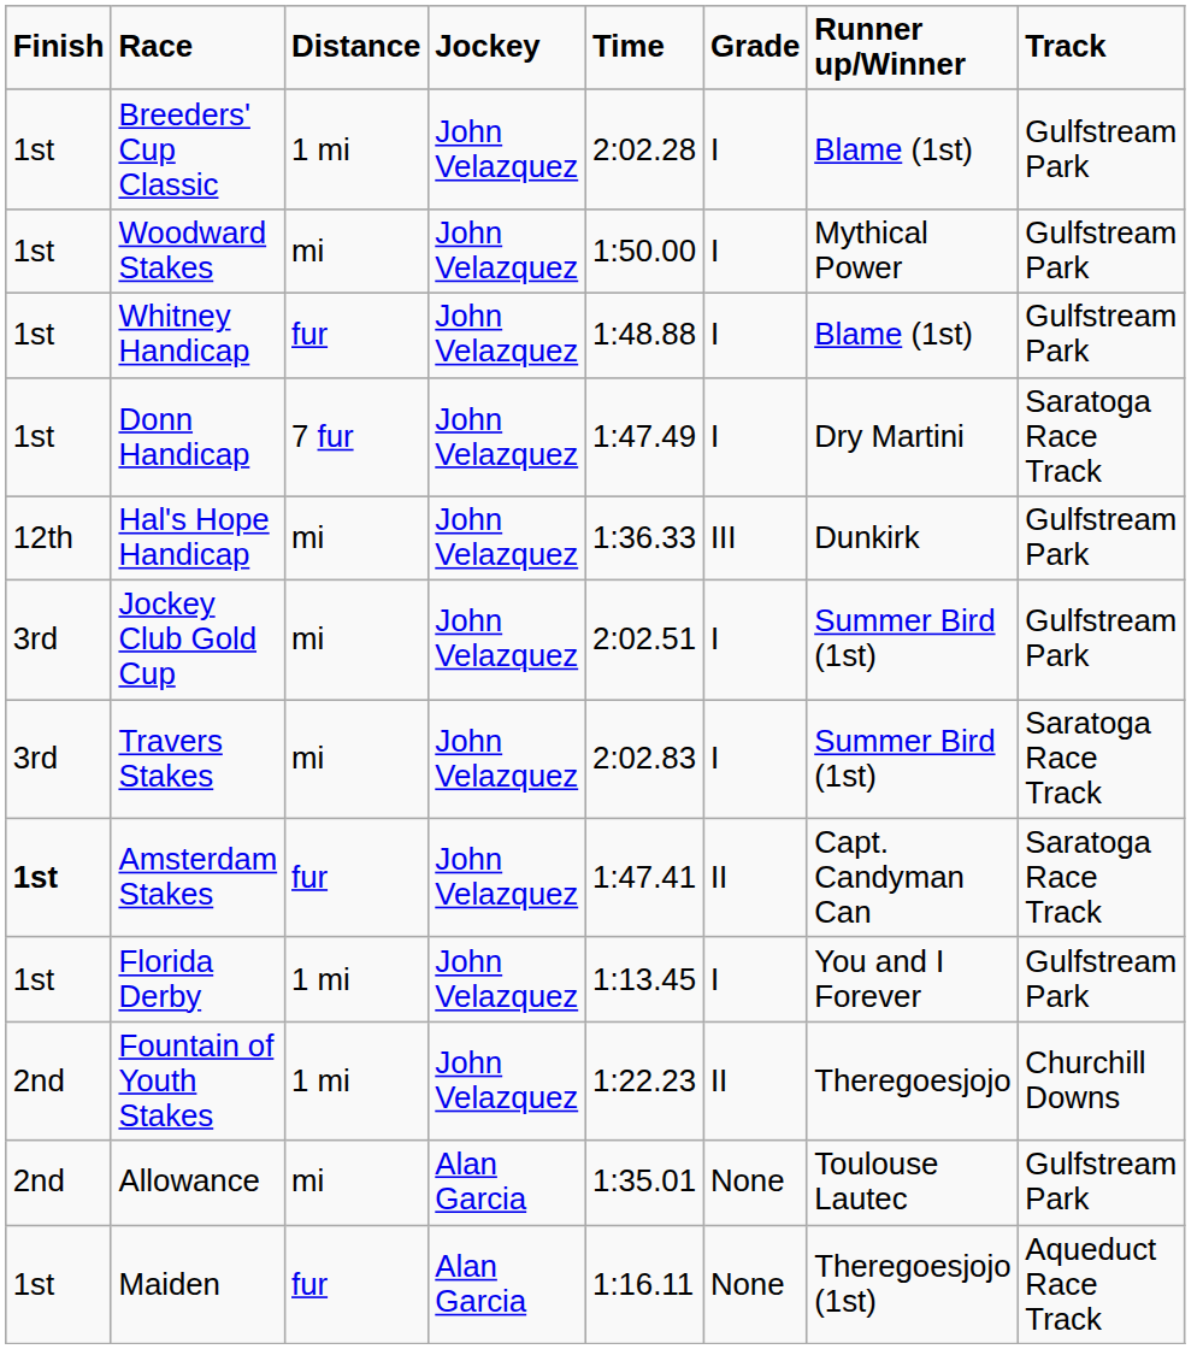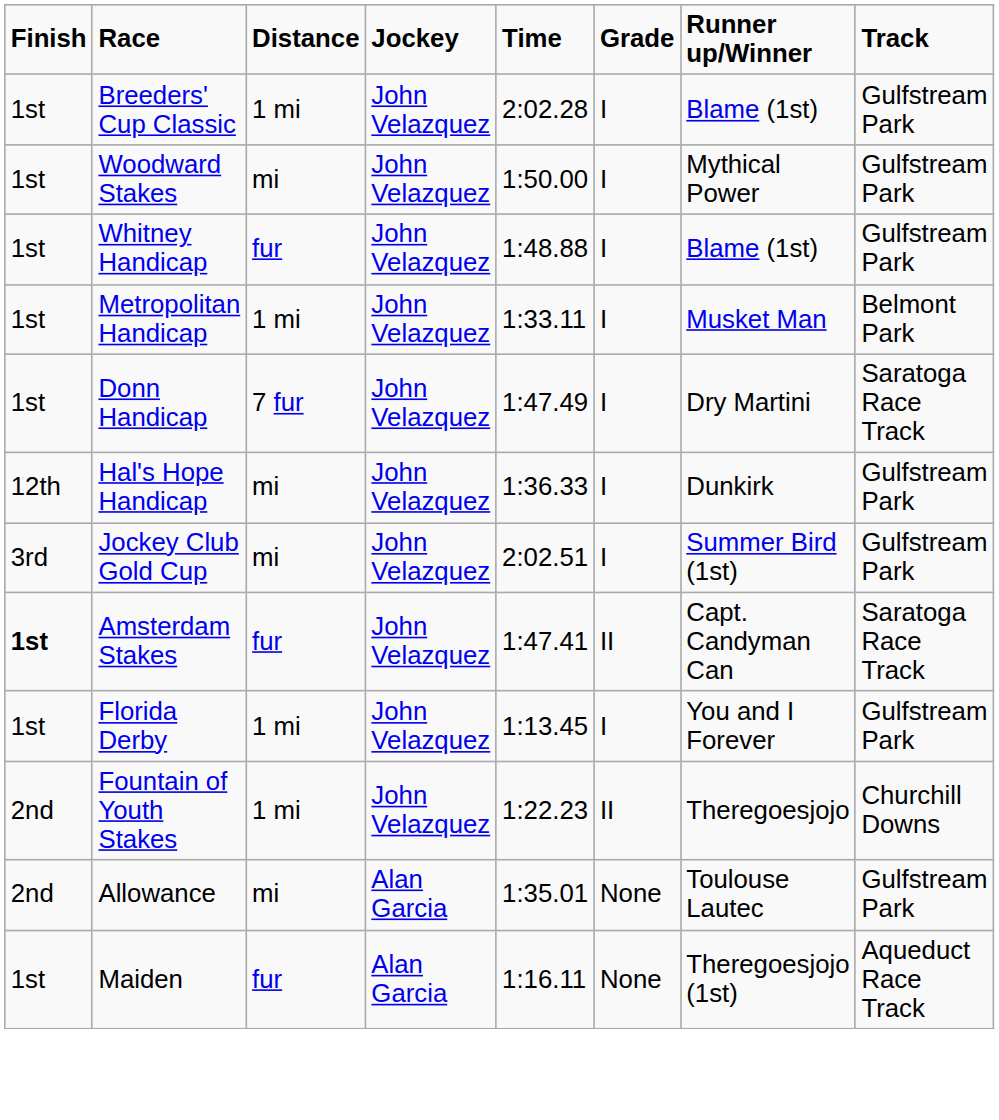 <table class="wikitable">
 <tr>
 <td><strong>Finish</strong></td>
 <td><strong>Race</strong></td>
 <td><strong>Distance</strong></td>
 <td><strong>Jockey</strong></td>
 <td><strong>Time</strong></td>
 <td><strong>Grade</strong></td>
 <td><strong>Runner up/Winner</strong></td>
 <td><strong>Track</strong></td>
 </tr>
 <tr>
 <td>1st</td>
 <td><a href='#'>Breeders' Cup Classic</a></td>
 <td>1 mi</td>
 <td><a href='#'>John Velazquez</a></td>
 <td>2:02.28</td>
 <td>I</td>
 <td><a href='#'>Blame</a> (1st)</td>
 <td>Gulfstream Park</td>
 </tr>
 <tr>
 <td>1st</td>
 <td><a href='#'>Woodward Stakes</a></td>
 <td> mi</td>
 <td><a href='#'>John Velazquez</a></td>
 <td>1:50.00</td>
 <td>I</td>
 <td>Mythical Power</td>
 <td>Gulfstream Park</td>
 </tr>
 <tr>
 <td>1st</td>
 <td><a href='#'>Whitney Handicap</a></td>
 <td> <a href='#'>fur</a></td>
 <td><a href='#'>John Velazquez</a></td>
 <td>1:48.88</td>
 <td>I</td>
 <td><a href='#'>Blame</a> (1st)</td>
 <td>Gulfstream Park</td>
 </tr>
 <tr>
 <td>1st</td>
+<td><a href='#'>Metropolitan Handicap</a></td>
+<td>1 mi</td>
+<td><a href='#'>John Velazquez</a></td>
+<td>1:33.11</td>
+<td>I</td>
+<td><a href='#'>Musket Man</a></td>
+<td>Belmont Park</td>
+</tr>
+<tr>
+<td>1st</td>
 <td><a href='#'>Donn Handicap</a></td>
 <td>7 <a href='#'>fur</a></td>
 <td><a href='#'>John Velazquez</a></td>
 <td>1:47.49</td>
 <td>I</td>
 <td>Dry Martini</td>
 <td>Saratoga Race Track</td>
 </tr>
 <tr>
 <td>12th</td>
 <td><a href='#'>Hal's Hope Handicap</a></td>
 <td> mi</td>
 <td><a href='#'>John Velazquez</a></td>
 <td>1:36.33</td>
-<td>III</td>
+<td>I</td>
 <td>Dunkirk</td>
 <td>Gulfstream Park</td>
 </tr>
 <tr>
 <td>3rd</td>
 <td><a href='#'>Jockey Club Gold Cup</a></td>
 <td> mi</td>
 <td><a href='#'>John Velazquez</a></td>
 <td>2:02.51</td>
 <td>I</td>
 <td><a href='#'>Summer Bird</a> (1st)</td>
 <td>Gulfstream Park</td>
-</tr>
-<tr>
-<td>3rd</td>
-<td><a href='#'>Travers Stakes</a></td>
-<td> mi</td>
-<td><a href='#'>John Velazquez</a></td>
-<td>2:02.83</td>
-<td>I</td>
-<td><a href='#'>Summer Bird</a> (1st)</td>
-<td>Saratoga Race Track</td>
 </tr>
 <tr>
 <td><strong>1st</strong></td>
 <td><a href='#'>Amsterdam Stakes</a></td>
 <td> <a href='#'>fur</a></td>
 <td><a href='#'>John Velazquez</a></td>
 <td>1:47.41</td>
 <td>II</td>
 <td>Capt. Candyman Can</td>
 <td>Saratoga Race Track</td>
 </tr>
 <tr>
 <td>1st</td>
 <td><a href='#'>Florida Derby</a></td>
 <td>1 mi</td>
 <td><a href='#'>John Velazquez</a></td>
 <td>1:13.45</td>
 <td>I</td>
 <td>You and I Forever</td>
 <td>Gulfstream Park</td>
 </tr>
 <tr>
 <td>2nd</td>
 <td><a href='#'>Fountain of Youth Stakes</a></td>
 <td>1 mi</td>
 <td><a href='#'>John Velazquez</a></td>
 <td>1:22.23</td>
 <td>II</td>
 <td>Theregoesjojo</td>
 <td>Churchill Downs</td>
 </tr>
 <tr>
 <td>2nd</td>
 <td>Allowance</td>
 <td> mi</td>
 <td><a href='#'>Alan Garcia</a></td>
 <td>1:35.01</td>
 <td>None</td>
 <td>Toulouse Lautec</td>
 <td>Gulfstream Park</td>
 </tr>
 <tr>
 <td>1st</td>
 <td>Maiden</td>
 <td> <a href='#'>fur</a></td>
 <td><a href='#'>Alan Garcia</a></td>
 <td>1:16.11</td>
 <td>None</td>
 <td>Theregoesjojo (1st)</td>
 <td>Aqueduct Race Track</td>
 </tr>
 <tr>
 </tr>
 </table>
